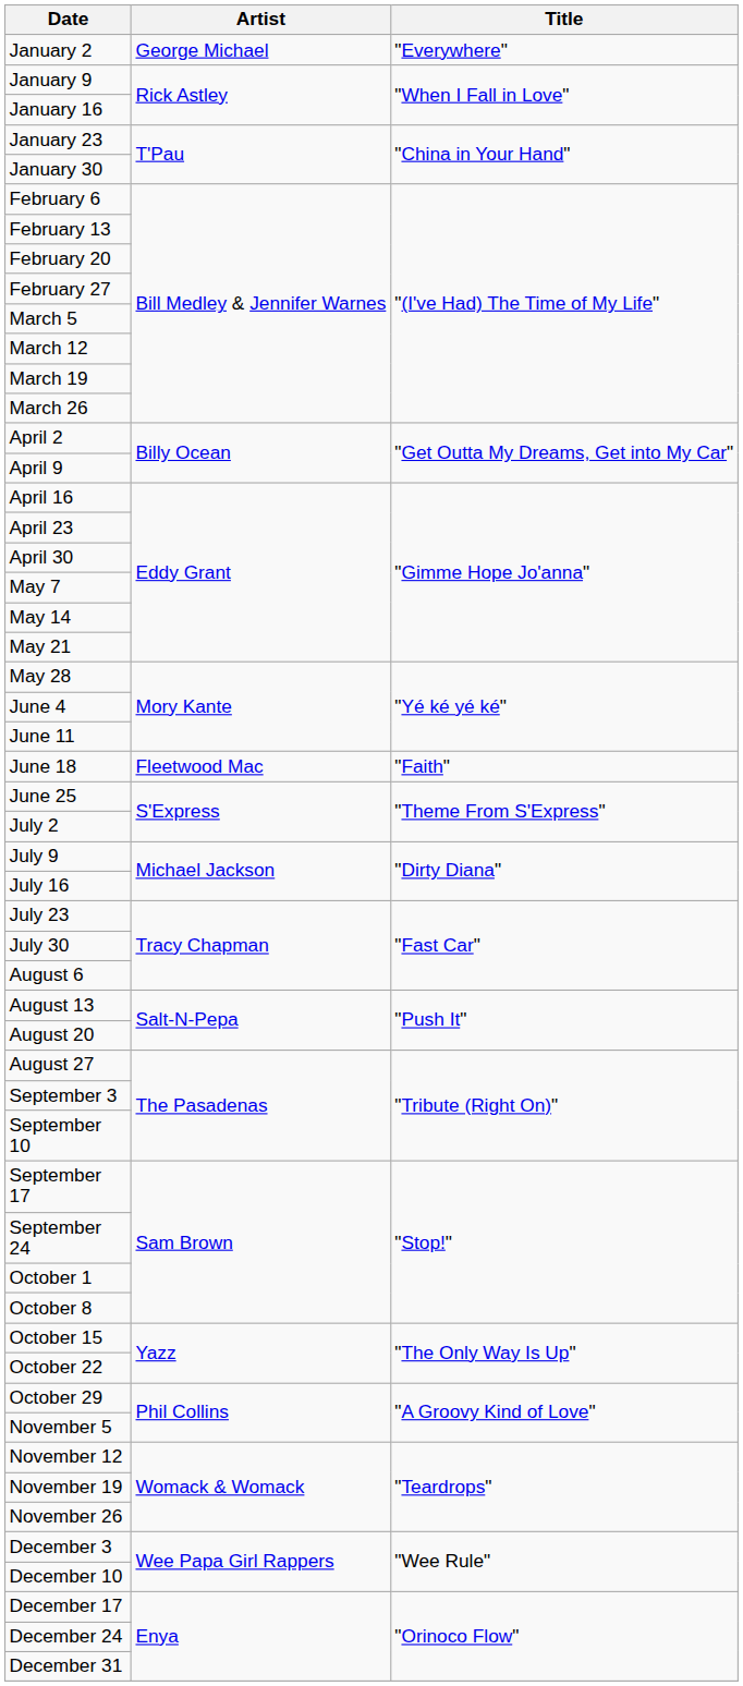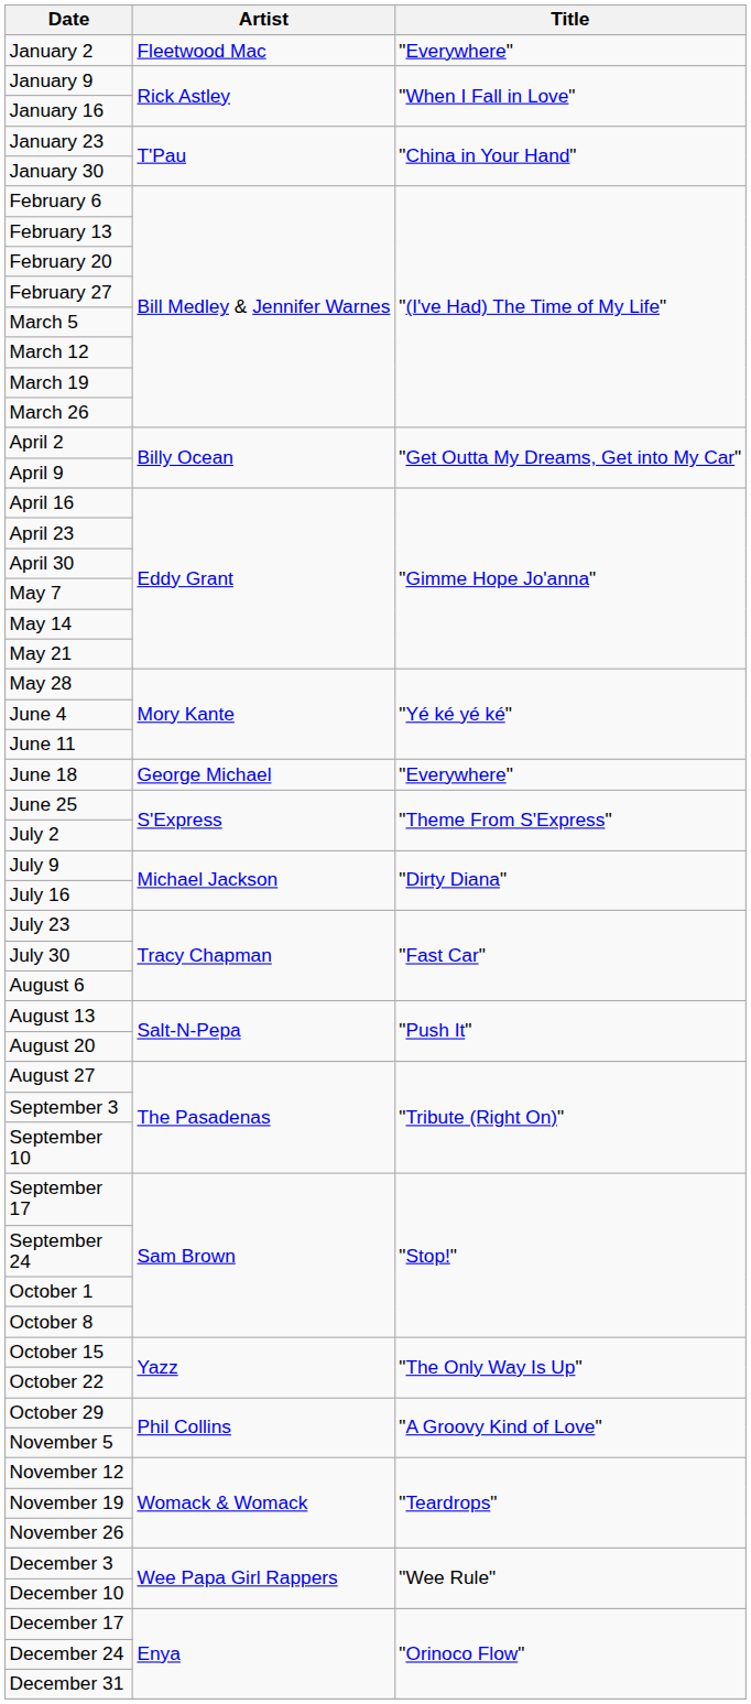 <table class="wikitable">
 <tr>
 <th width="100px">Date</th>
 <th>Artist</th>
 <th>Title</th>
 </tr>
 <tr>
 <td>January 2</td>
-<td><a href='#'>George Michael</a></td>
+<td><a href='#'>Fleetwood Mac</a></td>
 <td>"<a href='#'>Everywhere</a>"</td>
 </tr>
 <tr>
 <td>January 9</td>
 <td rowspan="2"><a href='#'>Rick Astley</a></td>
 <td rowspan="2">"<a href='#'>When I Fall in Love</a>"</td>
 </tr>
 <tr>
 <td>January 16</td>
 </tr>
 <tr>
 <td>January 23</td>
 <td rowspan="2"><a href='#'>T'Pau</a></td>
 <td rowspan="2">"<a href='#'>China in Your Hand</a>"</td>
 </tr>
 <tr>
 <td>January 30</td>
 </tr>
 <tr>
 <td>February 6</td>
 <td rowspan="8"><a href='#'>Bill Medley</a> & <a href='#'>Jennifer Warnes</a></td>
 <td rowspan="8">"<a href='#'>(I've Had) The Time of My Life</a>"</td>
 </tr>
 <tr>
 <td>February 13</td>
 </tr>
 <tr>
 <td>February 20</td>
 </tr>
 <tr>
 <td>February 27</td>
 </tr>
 <tr>
 <td>March 5</td>
 </tr>
 <tr>
 <td>March 12</td>
 </tr>
 <tr>
 <td>March 19</td>
 </tr>
 <tr>
 <td>March 26</td>
 </tr>
 <tr>
 <td>April 2</td>
 <td rowspan="2"><a href='#'>Billy Ocean</a></td>
 <td rowspan="2">"<a href='#'>Get Outta My Dreams, Get into My Car</a>"</td>
 </tr>
 <tr>
 <td>April 9</td>
 </tr>
 <tr>
 <td>April 16</td>
 <td rowspan="6"><a href='#'>Eddy Grant</a></td>
 <td rowspan="6">"<a href='#'>Gimme Hope Jo'anna</a>"</td>
 </tr>
 <tr>
 <td>April 23</td>
 </tr>
 <tr>
 <td>April 30</td>
 </tr>
 <tr>
 <td>May 7</td>
 </tr>
 <tr>
 <td>May 14</td>
 </tr>
 <tr>
 <td>May 21</td>
 </tr>
 <tr>
 <td>May 28</td>
 <td rowspan="3"><a href='#'>Mory Kante</a></td>
 <td rowspan="3">"<a href='#'>Yé ké yé ké</a>"</td>
 </tr>
 <tr>
 <td>June 4</td>
 </tr>
 <tr>
 <td>June 11</td>
 </tr>
 <tr>
 <td>June 18</td>
-<td><a href='#'>Fleetwood Mac</a></td>
-<td>"<a href='#'>Faith</a>"</td>
+<td><a href='#'>George Michael</a></td>
+<td>"<a href='#'>Everywhere</a>"</td>
 </tr>
 <tr>
 <td>June 25</td>
 <td rowspan="2"><a href='#'>S'Express</a></td>
 <td rowspan="2">"<a href='#'>Theme From S'Express</a>"</td>
 </tr>
 <tr>
 <td>July 2</td>
 </tr>
 <tr>
 <td>July 9</td>
 <td rowspan="2"><a href='#'>Michael Jackson</a></td>
 <td rowspan="2">"<a href='#'>Dirty Diana</a>"</td>
 </tr>
 <tr>
 <td>July 16</td>
 </tr>
 <tr>
 <td>July 23</td>
 <td rowspan="3"><a href='#'>Tracy Chapman</a></td>
 <td rowspan="3">"<a href='#'>Fast Car</a>"</td>
 </tr>
 <tr>
 <td>July 30</td>
 </tr>
 <tr>
 <td>August 6</td>
 </tr>
 <tr>
 <td>August 13</td>
 <td rowspan="2"><a href='#'>Salt-N-Pepa</a></td>
 <td rowspan="2">"<a href='#'>Push It</a>"</td>
 </tr>
 <tr>
 <td>August 20</td>
 </tr>
 <tr>
 <td>August 27</td>
 <td rowspan="3"><a href='#'>The Pasadenas</a></td>
 <td rowspan="3">"<a href='#'>Tribute (Right On)</a>"</td>
 </tr>
 <tr>
 <td>September 3</td>
 </tr>
 <tr>
 <td>September 10</td>
 </tr>
 <tr>
 <td>September 17</td>
 <td rowspan="4"><a href='#'>Sam Brown</a></td>
 <td rowspan="4">"<a href='#'>Stop!</a>"</td>
 </tr>
 <tr>
 <td>September 24</td>
 </tr>
 <tr>
 <td>October 1</td>
 </tr>
 <tr>
 <td>October 8</td>
 </tr>
 <tr>
 <td>October 15</td>
 <td rowspan="2"><a href='#'>Yazz</a></td>
 <td rowspan="2">"<a href='#'>The Only Way Is Up</a>"</td>
 </tr>
 <tr>
 <td>October 22</td>
 </tr>
 <tr>
 <td>October 29</td>
 <td rowspan="2"><a href='#'>Phil Collins</a></td>
 <td rowspan="2">"<a href='#'>A Groovy Kind of Love</a>"</td>
 </tr>
 <tr>
 <td>November 5</td>
 </tr>
 <tr>
 <td>November 12</td>
 <td rowspan="3"><a href='#'>Womack & Womack</a></td>
 <td rowspan="3">"<a href='#'>Teardrops</a>"</td>
 </tr>
 <tr>
 <td>November 19</td>
 </tr>
 <tr>
 <td>November 26</td>
 </tr>
 <tr>
 <td>December 3</td>
 <td rowspan="2"><a href='#'>Wee Papa Girl Rappers</a></td>
 <td rowspan="2">"Wee Rule"</td>
 </tr>
 <tr>
 <td>December 10</td>
 </tr>
 <tr>
 <td>December 17</td>
 <td rowspan="3"><a href='#'>Enya</a></td>
 <td rowspan="3">"<a href='#'>Orinoco Flow</a>"</td>
 </tr>
 <tr>
 <td>December 24</td>
 </tr>
 <tr>
 <td>December 31</td>
 </tr>
 <tr>
 </tr>
 </table>
